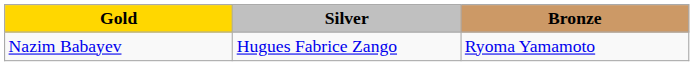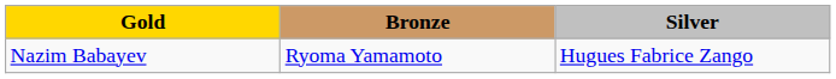 <table class="wikitable" style="text-align:left">
 <tr align="center">
 <td width=200 bgcolor=gold><strong>Gold</strong></td>
+<td width=200 bgcolor=CC9966><strong>Bronze</strong></td>
 <td width=200 bgcolor=silver><strong>Silver</strong></td>
-<td width=200 bgcolor=CC9966><strong>Bronze</strong></td>
 </tr>
 <tr>
 <td><a href='#'>Nazim Babayev</a><br></td>
+<td><a href='#'>Ryoma Yamamoto</a><br></td>
 <td><a href='#'>Hugues Fabrice Zango</a><br></td>
-<td><a href='#'>Ryoma Yamamoto</a><br></td>
 </tr>
 </table>
